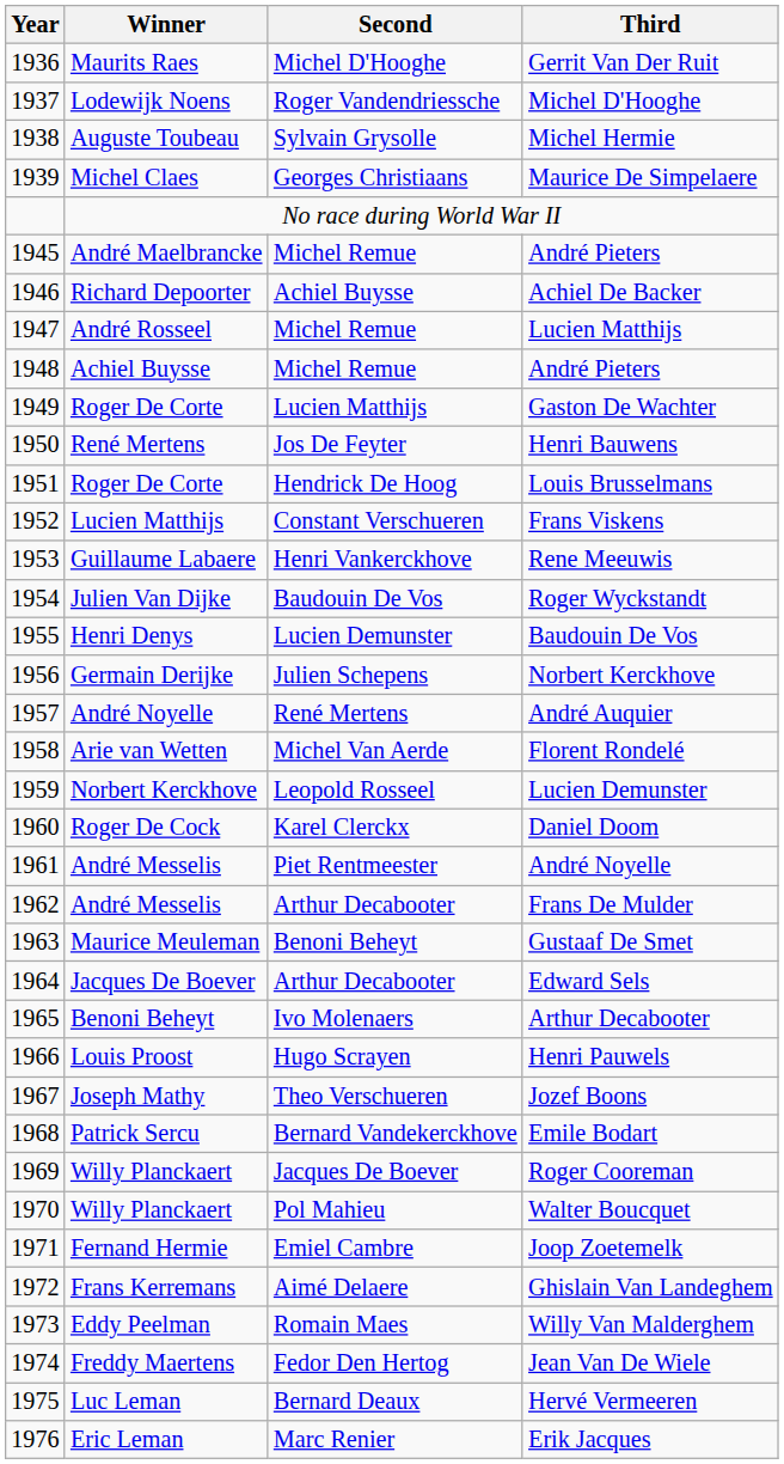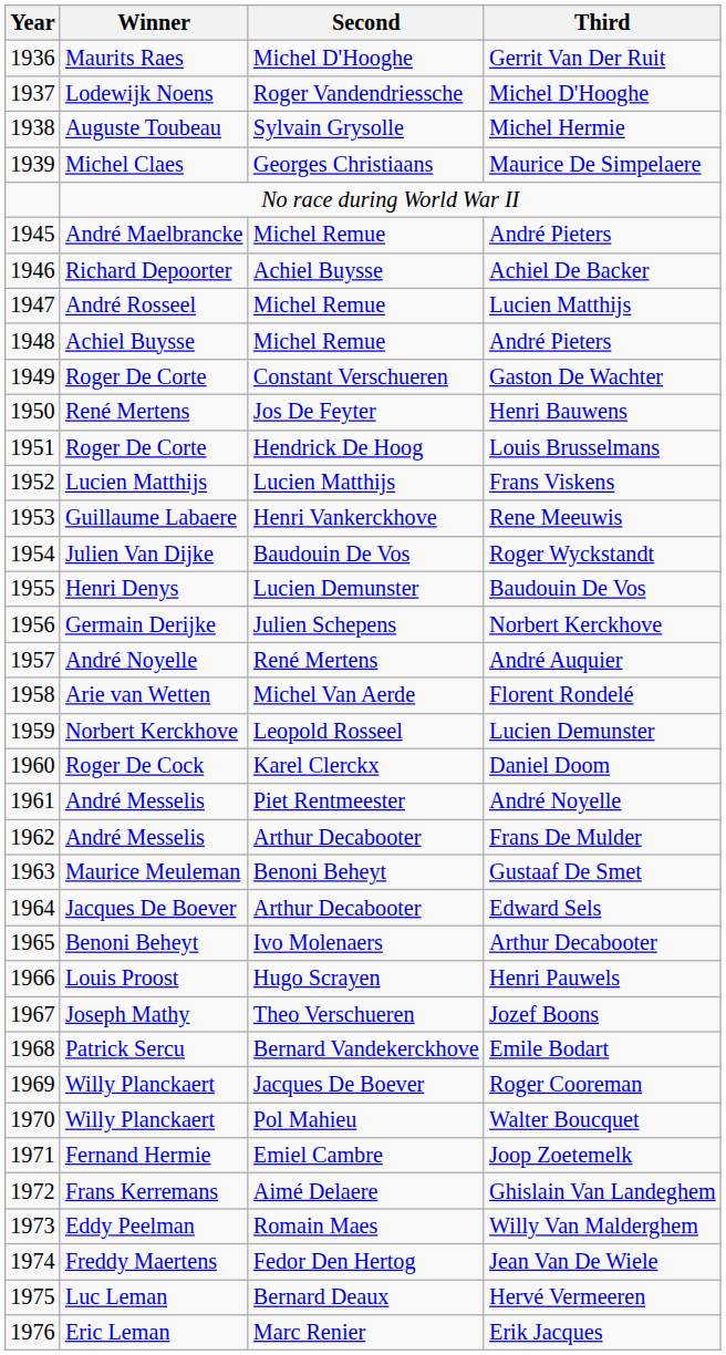 <table class="wikitable">
 <tr>
 <th>Year</th>
 <th>Winner</th>
 <th>Second</th>
 <th>Third</th>
 </tr>
 <tr>
 <td>1936</td>
 <td> <a href='#'>Maurits Raes</a></td>
 <td> <a href='#'>Michel D'Hooghe</a></td>
 <td> <a href='#'>Gerrit Van Der Ruit</a></td>
 </tr>
 <tr>
 <td>1937</td>
 <td> <a href='#'>Lodewijk Noens</a></td>
 <td> <a href='#'>Roger Vandendriessche</a></td>
 <td> <a href='#'>Michel D'Hooghe</a></td>
 </tr>
 <tr>
 <td>1938</td>
 <td> <a href='#'>Auguste Toubeau</a></td>
 <td> <a href='#'>Sylvain Grysolle</a></td>
 <td> <a href='#'>Michel Hermie</a></td>
 </tr>
 <tr>
 <td>1939</td>
 <td> <a href='#'>Michel Claes</a></td>
 <td> <a href='#'>Georges Christiaans</a></td>
 <td> <a href='#'>Maurice De Simpelaere</a></td>
 </tr>
 <tr>
 <td></td>
 <td colspan="3" align="center"><em>No race during World War II</em></td>
 </tr>
 <tr>
 <td>1945</td>
 <td> <a href='#'>André Maelbrancke</a></td>
 <td> <a href='#'>Michel Remue</a></td>
 <td> <a href='#'>André Pieters</a></td>
 </tr>
 <tr>
 <td>1946</td>
 <td> <a href='#'>Richard Depoorter</a></td>
 <td> <a href='#'>Achiel Buysse</a></td>
 <td> <a href='#'>Achiel De Backer</a></td>
 </tr>
 <tr>
 <td>1947</td>
 <td> <a href='#'>André Rosseel</a></td>
 <td> <a href='#'>Michel Remue</a></td>
 <td> <a href='#'>Lucien Matthijs</a></td>
 </tr>
 <tr>
 <td>1948</td>
 <td> <a href='#'>Achiel Buysse</a></td>
 <td> <a href='#'>Michel Remue</a></td>
 <td> <a href='#'>André Pieters</a></td>
 </tr>
 <tr>
 <td>1949</td>
 <td> <a href='#'>Roger De Corte</a></td>
-<td> <a href='#'>Lucien Matthijs</a></td>
+<td> <a href='#'>Constant Verschueren</a></td>
 <td> <a href='#'>Gaston De Wachter</a></td>
 </tr>
 <tr>
 <td>1950</td>
 <td> <a href='#'>René Mertens</a></td>
 <td> <a href='#'>Jos De Feyter</a></td>
 <td> <a href='#'>Henri Bauwens</a></td>
 </tr>
 <tr>
 <td>1951</td>
 <td> <a href='#'>Roger De Corte</a></td>
 <td> <a href='#'>Hendrick De Hoog</a></td>
 <td> <a href='#'>Louis Brusselmans</a></td>
 </tr>
 <tr>
 <td>1952</td>
 <td> <a href='#'>Lucien Matthijs</a></td>
-<td> <a href='#'>Constant Verschueren</a></td>
+<td> <a href='#'>Lucien Matthijs</a></td>
 <td> <a href='#'>Frans Viskens</a></td>
 </tr>
 <tr>
 <td>1953</td>
 <td> <a href='#'>Guillaume Labaere</a></td>
 <td> <a href='#'>Henri Vankerckhove</a></td>
 <td> <a href='#'>Rene Meeuwis</a></td>
 </tr>
 <tr>
 <td>1954</td>
 <td> <a href='#'>Julien Van Dijke</a></td>
 <td> <a href='#'>Baudouin De Vos</a></td>
 <td> <a href='#'>Roger Wyckstandt</a></td>
 </tr>
 <tr>
 <td>1955</td>
 <td> <a href='#'>Henri Denys</a></td>
 <td> <a href='#'>Lucien Demunster</a></td>
 <td> <a href='#'>Baudouin De Vos</a></td>
 </tr>
 <tr>
 <td>1956</td>
 <td> <a href='#'>Germain Derijke</a></td>
 <td> <a href='#'>Julien Schepens</a></td>
 <td> <a href='#'>Norbert Kerckhove</a></td>
 </tr>
 <tr>
 <td>1957</td>
 <td> <a href='#'>André Noyelle</a></td>
 <td> <a href='#'>René Mertens</a></td>
 <td> <a href='#'>André Auquier</a></td>
 </tr>
 <tr>
 <td>1958</td>
 <td> <a href='#'>Arie van Wetten</a></td>
 <td> <a href='#'>Michel Van Aerde</a></td>
 <td> <a href='#'>Florent Rondelé</a></td>
 </tr>
 <tr>
 <td>1959</td>
 <td> <a href='#'>Norbert Kerckhove</a></td>
 <td> <a href='#'>Leopold Rosseel</a></td>
 <td> <a href='#'>Lucien Demunster</a></td>
 </tr>
 <tr>
 <td>1960</td>
 <td> <a href='#'>Roger De Cock</a></td>
 <td> <a href='#'>Karel Clerckx</a></td>
 <td> <a href='#'>Daniel Doom</a></td>
 </tr>
 <tr>
 <td>1961</td>
 <td> <a href='#'>André Messelis</a></td>
 <td> <a href='#'>Piet Rentmeester</a></td>
 <td> <a href='#'>André Noyelle</a></td>
 </tr>
 <tr>
 <td>1962</td>
 <td> <a href='#'>André Messelis</a></td>
 <td> <a href='#'>Arthur Decabooter</a></td>
 <td> <a href='#'>Frans De Mulder</a></td>
 </tr>
 <tr>
 <td>1963</td>
 <td> <a href='#'>Maurice Meuleman</a></td>
 <td> <a href='#'>Benoni Beheyt</a></td>
 <td> <a href='#'>Gustaaf De Smet</a></td>
 </tr>
 <tr>
 <td>1964</td>
 <td> <a href='#'>Jacques De Boever</a></td>
 <td> <a href='#'>Arthur Decabooter</a></td>
 <td> <a href='#'>Edward Sels</a></td>
 </tr>
 <tr>
 <td>1965</td>
 <td> <a href='#'>Benoni Beheyt</a></td>
 <td> <a href='#'>Ivo Molenaers</a></td>
 <td> <a href='#'>Arthur Decabooter</a></td>
 </tr>
 <tr>
 <td>1966</td>
 <td> <a href='#'>Louis Proost</a></td>
 <td> <a href='#'>Hugo Scrayen</a></td>
 <td> <a href='#'>Henri Pauwels</a></td>
 </tr>
 <tr>
 <td>1967</td>
 <td> <a href='#'>Joseph Mathy</a></td>
 <td> <a href='#'>Theo Verschueren</a></td>
 <td> <a href='#'>Jozef Boons</a></td>
 </tr>
 <tr>
 <td>1968</td>
 <td> <a href='#'>Patrick Sercu</a></td>
 <td> <a href='#'>Bernard Vandekerckhove</a></td>
 <td> <a href='#'>Emile Bodart</a></td>
 </tr>
 <tr>
 <td>1969</td>
 <td> <a href='#'>Willy Planckaert</a></td>
 <td> <a href='#'>Jacques De Boever</a></td>
 <td> <a href='#'>Roger Cooreman</a></td>
 </tr>
 <tr>
 <td>1970</td>
 <td> <a href='#'>Willy Planckaert</a></td>
 <td> <a href='#'>Pol Mahieu</a></td>
 <td> <a href='#'>Walter Boucquet</a></td>
 </tr>
 <tr>
 <td>1971</td>
 <td> <a href='#'>Fernand Hermie</a></td>
 <td> <a href='#'>Emiel Cambre</a></td>
 <td> <a href='#'>Joop Zoetemelk</a></td>
 </tr>
 <tr>
 <td>1972</td>
 <td> <a href='#'>Frans Kerremans</a></td>
 <td> <a href='#'>Aimé Delaere</a></td>
 <td> <a href='#'>Ghislain Van Landeghem</a></td>
 </tr>
 <tr>
 <td>1973</td>
 <td> <a href='#'>Eddy Peelman</a></td>
 <td> <a href='#'>Romain Maes</a></td>
 <td> <a href='#'>Willy Van Malderghem</a></td>
 </tr>
 <tr>
 <td>1974</td>
 <td> <a href='#'>Freddy Maertens</a></td>
 <td> <a href='#'>Fedor Den Hertog</a></td>
 <td> <a href='#'>Jean Van De Wiele</a></td>
 </tr>
 <tr>
 <td>1975</td>
 <td> <a href='#'>Luc Leman</a></td>
 <td> <a href='#'>Bernard Deaux</a></td>
 <td> <a href='#'>Hervé Vermeeren</a></td>
 </tr>
 <tr>
 <td>1976</td>
 <td> <a href='#'>Eric Leman</a></td>
 <td> <a href='#'>Marc Renier</a></td>
 <td> <a href='#'>Erik Jacques</a></td>
 </tr>
 </table>
